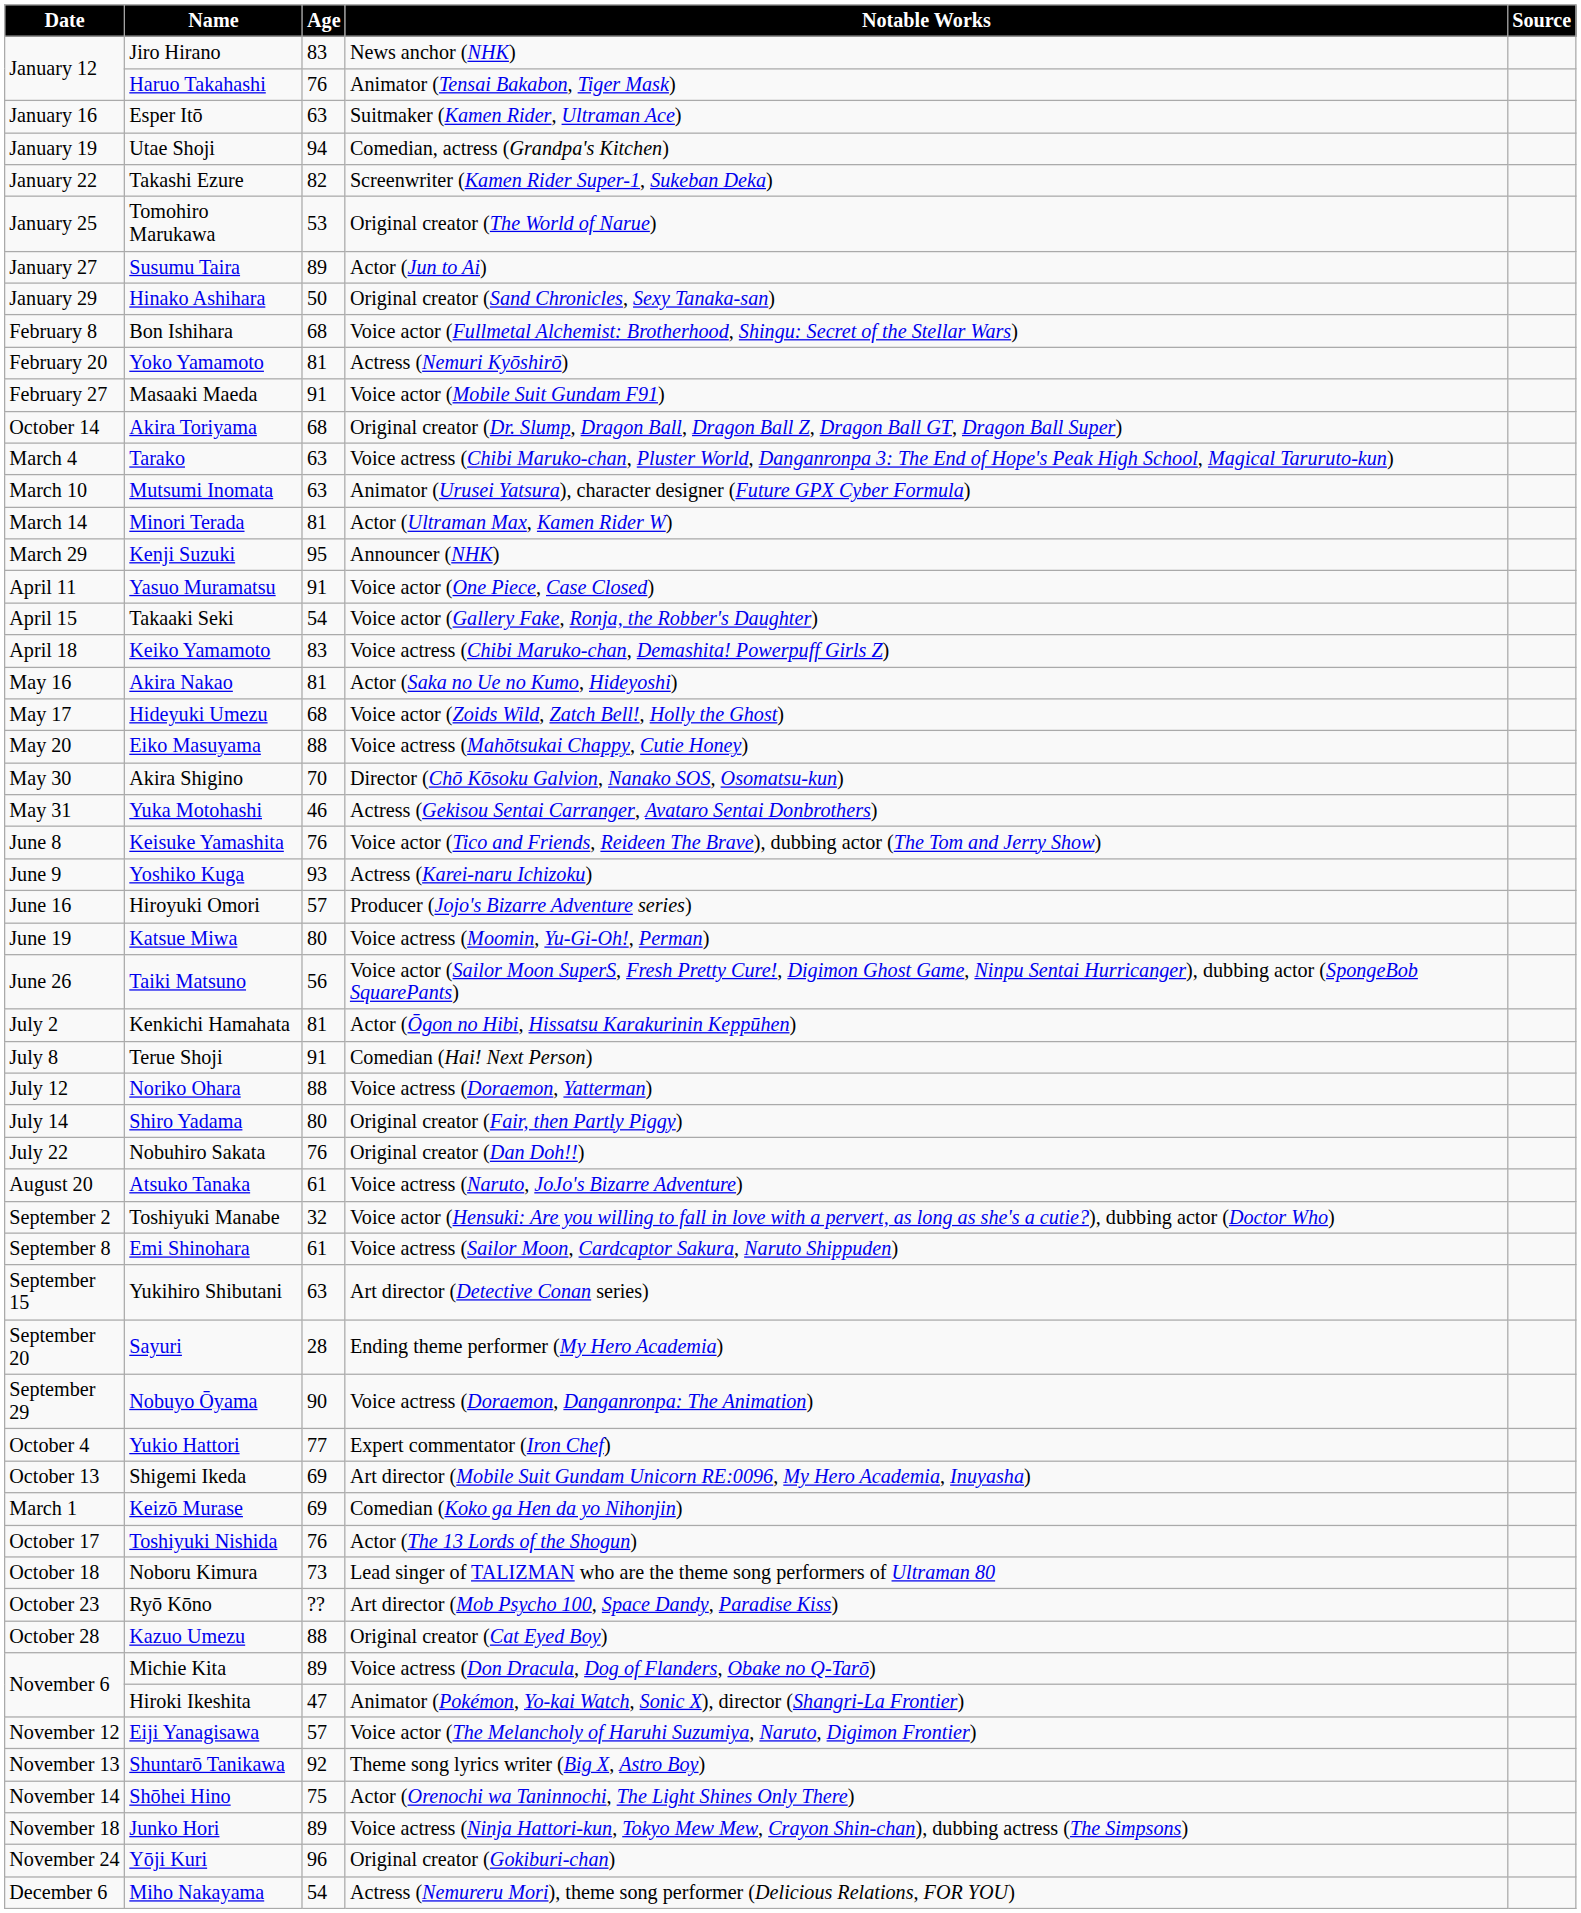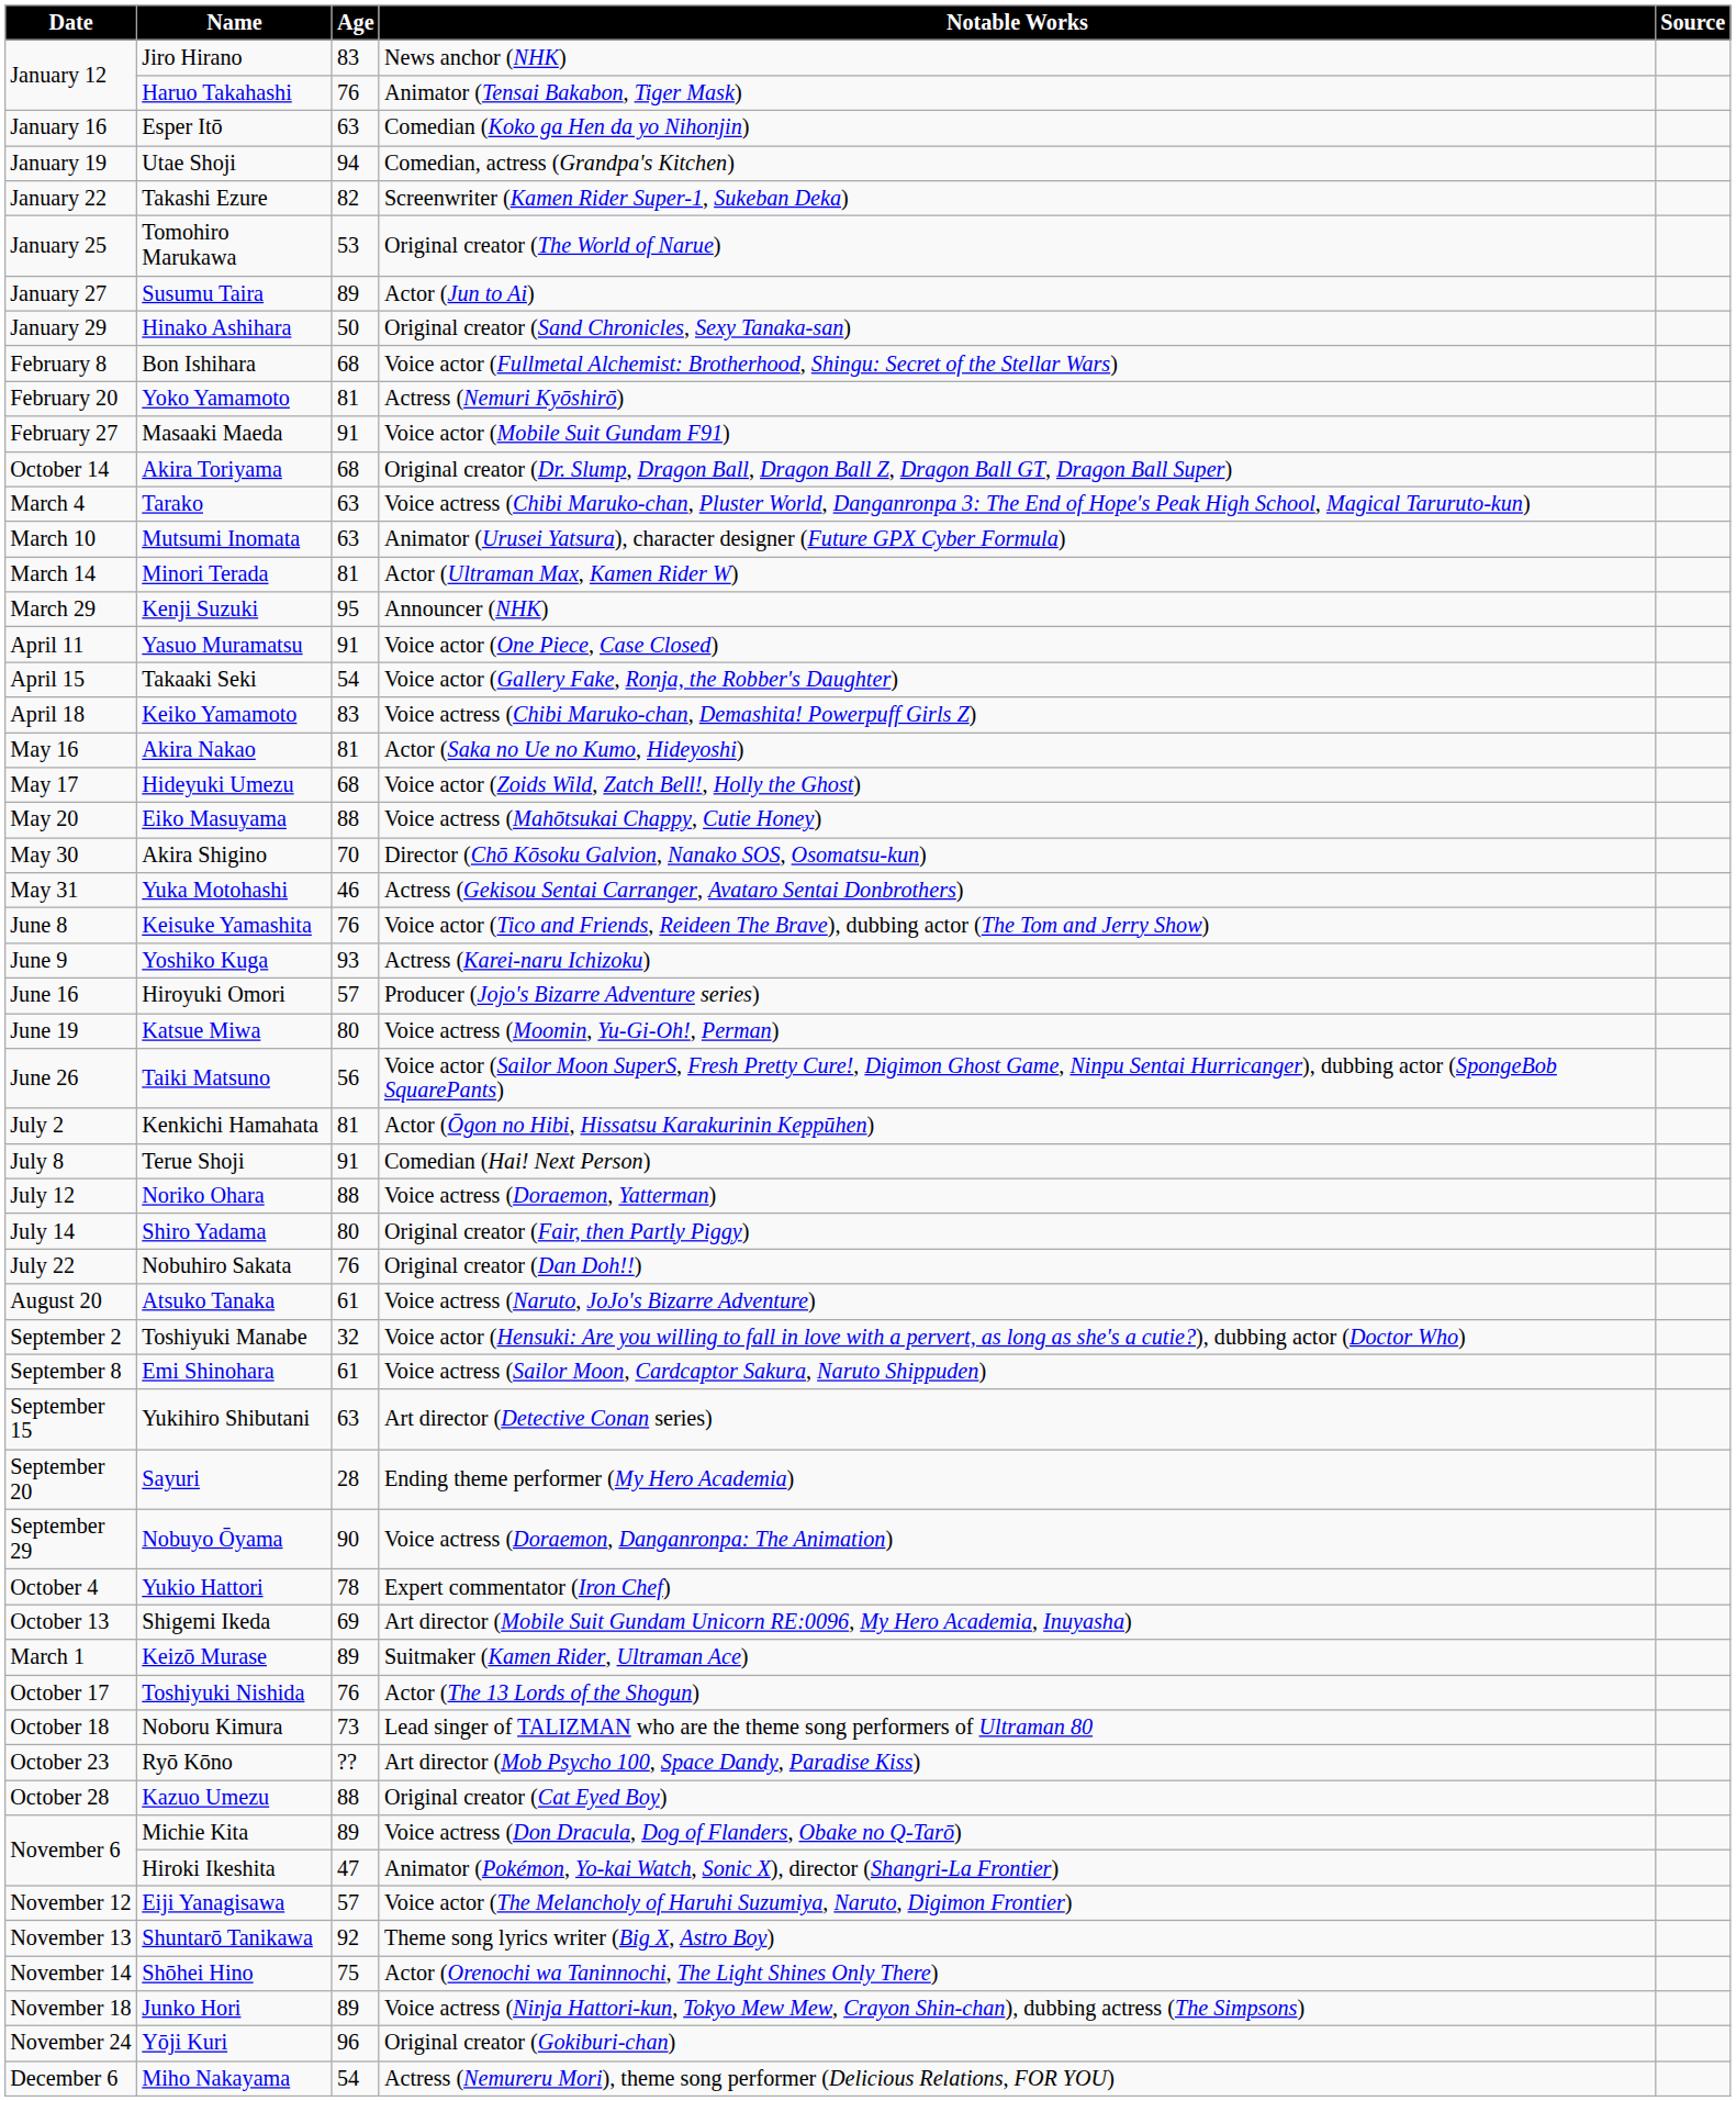 <table class="wikitable" style="background:#silver">
 <tr>
 <th style="background:black; color:white;">Date</th>
 <th style="background:black; color:white;">Name</th>
 <th style="background:black; color:white;">Age</th>
 <th style="background:black; color:white;">Notable Works</th>
 <th style="background:black; color:white;">Source</th>
 </tr>
 <tr>
 <td rowspan=2>January 12</td>
 <td>Jiro Hirano</td>
 <td>83</td>
 <td>News anchor (<em><a href='#'>NHK</a></em>)</td>
 <td></td>
 </tr>
 <tr>
 <td><a href='#'>Haruo Takahashi</a></td>
 <td>76</td>
 <td>Animator (<em><a href='#'>Tensai Bakabon</a></em>, <em><a href='#'>Tiger Mask</a></em>)</td>
 <td></td>
 </tr>
 <tr>
 <td>January 16</td>
 <td>Esper Itō</td>
 <td>63</td>
-<td>Suitmaker (<em><a href='#'>Kamen Rider</a></em>, <em><a href='#'>Ultraman Ace</a></em>)</td>
+<td>Comedian (<em><a href='#'>Koko ga Hen da yo Nihonjin</a></em>)</td>
 <td></td>
 </tr>
 <tr>
 <td>January 19</td>
 <td>Utae Shoji</td>
 <td>94</td>
 <td>Comedian, actress (<em>Grandpa's Kitchen</em>)</td>
 <td></td>
 </tr>
 <tr>
 <td>January 22</td>
 <td>Takashi Ezure</td>
 <td>82</td>
 <td>Screenwriter (<em><a href='#'>Kamen Rider Super-1</a></em>, <em><a href='#'>Sukeban Deka</a></em>)</td>
 <td></td>
 </tr>
 <tr>
 <td>January 25</td>
 <td>Tomohiro Marukawa</td>
 <td>53</td>
 <td>Original creator (<em><a href='#'>The World of Narue</a></em>)</td>
 <td></td>
 </tr>
 <tr>
 <td>January 27</td>
 <td><a href='#'>Susumu Taira</a></td>
 <td>89</td>
 <td>Actor (<em><a href='#'>Jun to Ai</a></em>)</td>
 <td></td>
 </tr>
 <tr>
 <td>January 29</td>
 <td><a href='#'>Hinako Ashihara</a></td>
 <td>50</td>
 <td>Original creator (<em><a href='#'>Sand Chronicles</a></em>, <em><a href='#'>Sexy Tanaka-san</a></em>)</td>
 <td></td>
 </tr>
 <tr>
 <td>February 8</td>
 <td>Bon Ishihara</td>
 <td>68</td>
 <td>Voice actor (<em><a href='#'>Fullmetal Alchemist: Brotherhood</a></em>, <em><a href='#'>Shingu: Secret of the Stellar Wars</a></em>)</td>
 <td></td>
 </tr>
 <tr>
 <td>February 20</td>
 <td><a href='#'>Yoko Yamamoto</a></td>
 <td>81</td>
 <td>Actress (<em><a href='#'>Nemuri Kyōshirō</a></em>)</td>
 <td></td>
 </tr>
 <tr>
 <td>February 27</td>
 <td>Masaaki Maeda</td>
 <td>91</td>
 <td>Voice actor (<em><a href='#'>Mobile Suit Gundam F91</a></em>)</td>
 <td></td>
 </tr>
 <tr>
 <td>October 14</td>
 <td><a href='#'>Akira Toriyama</a></td>
 <td>68</td>
 <td>Original creator (<em><a href='#'>Dr. Slump</a></em>, <em><a href='#'>Dragon Ball</a></em>, <em><a href='#'>Dragon Ball Z</a></em>, <em><a href='#'>Dragon Ball GT</a></em>, <em><a href='#'>Dragon Ball Super</a></em>)</td>
 <td></td>
 </tr>
 <tr>
 <td>March 4</td>
 <td><a href='#'>Tarako</a></td>
 <td>63</td>
 <td>Voice actress (<em><a href='#'>Chibi Maruko-chan</a></em>, <em><a href='#'>Pluster World</a></em>, <em><a href='#'>Danganronpa 3: The End of Hope's Peak High School</a></em>, <em><a href='#'>Magical Taruruto-kun</a></em>)</td>
 <td></td>
 </tr>
 <tr>
 <td>March 10</td>
 <td><a href='#'>Mutsumi Inomata</a></td>
 <td>63</td>
 <td>Animator (<em><a href='#'>Urusei Yatsura</a></em>), character designer (<em><a href='#'>Future GPX Cyber Formula</a></em>)</td>
 <td></td>
 </tr>
 <tr>
 <td>March 14</td>
 <td><a href='#'>Minori Terada</a></td>
 <td>81</td>
 <td>Actor (<em><a href='#'>Ultraman Max</a></em>, <em><a href='#'>Kamen Rider W</a></em>)</td>
 <td></td>
 </tr>
 <tr>
 <td>March 29</td>
 <td><a href='#'>Kenji Suzuki</a></td>
 <td>95</td>
 <td>Announcer (<em><a href='#'>NHK</a></em>)</td>
 <td></td>
 </tr>
 <tr>
 <td>April 11</td>
 <td><a href='#'>Yasuo Muramatsu</a></td>
 <td>91</td>
 <td>Voice actor (<em><a href='#'>One Piece</a></em>, <em><a href='#'>Case Closed</a></em>)</td>
 <td></td>
 </tr>
 <tr>
 <td>April 15</td>
 <td>Takaaki Seki</td>
 <td>54</td>
 <td>Voice actor (<em><a href='#'>Gallery Fake</a></em>, <em><a href='#'>Ronja, the Robber's Daughter</a></em>)</td>
 <td></td>
 </tr>
 <tr>
 <td>April 18</td>
 <td><a href='#'>Keiko Yamamoto</a></td>
 <td>83</td>
 <td>Voice actress (<em><a href='#'>Chibi Maruko-chan</a></em>, <em><a href='#'>Demashita! Powerpuff Girls Z</a></em>)</td>
 <td></td>
 </tr>
 <tr>
 <td>May 16</td>
 <td><a href='#'>Akira Nakao</a></td>
 <td>81</td>
 <td>Actor (<em><a href='#'>Saka no Ue no Kumo</a></em>, <em><a href='#'>Hideyoshi</a></em>)</td>
 <td></td>
 </tr>
 <tr>
 <td>May 17</td>
 <td><a href='#'>Hideyuki Umezu</a></td>
 <td>68</td>
 <td>Voice actor (<em><a href='#'>Zoids Wild</a></em>, <em><a href='#'>Zatch Bell!</a></em>, <em><a href='#'>Holly the Ghost</a></em>)</td>
 <td></td>
 </tr>
 <tr>
 <td>May 20</td>
 <td><a href='#'>Eiko Masuyama</a></td>
 <td>88</td>
 <td>Voice actress (<em><a href='#'>Mahōtsukai Chappy</a></em>, <em><a href='#'>Cutie Honey</a></em>)</td>
 <td></td>
 </tr>
 <tr>
 <td>May 30</td>
 <td>Akira Shigino</td>
 <td>70</td>
 <td>Director (<em><a href='#'>Chō Kōsoku Galvion</a></em>, <em><a href='#'>Nanako SOS</a></em>, <em><a href='#'>Osomatsu-kun</a></em>)</td>
 <td></td>
 </tr>
 <tr>
 <td>May 31</td>
 <td><a href='#'>Yuka Motohashi</a></td>
 <td>46</td>
 <td>Actress (<em><a href='#'>Gekisou Sentai Carranger</a></em>, <em><a href='#'>Avataro Sentai Donbrothers</a></em>)</td>
 <td></td>
 </tr>
 <tr>
 <td>June 8</td>
 <td><a href='#'>Keisuke Yamashita</a></td>
 <td>76</td>
 <td>Voice actor (<em><a href='#'>Tico and Friends</a></em>, <em><a href='#'>Reideen The Brave</a></em>), dubbing actor (<em><a href='#'>The Tom and Jerry Show</a></em>)</td>
 <td></td>
 </tr>
 <tr>
 <td>June 9</td>
 <td><a href='#'>Yoshiko Kuga</a></td>
 <td>93</td>
 <td>Actress (<em><a href='#'>Karei-naru Ichizoku</a></em>)</td>
 <td></td>
 </tr>
 <tr>
 <td>June 16</td>
 <td>Hiroyuki Omori</td>
 <td>57</td>
 <td>Producer (<em><a href='#'>Jojo's Bizarre Adventure</a> series</em>)</td>
 <td></td>
 </tr>
 <tr>
 <td>June 19</td>
 <td><a href='#'>Katsue Miwa</a></td>
 <td>80</td>
 <td>Voice actress (<em><a href='#'>Moomin</a></em>, <em><a href='#'>Yu-Gi-Oh!</a></em>, <em><a href='#'>Perman</a></em>)</td>
 <td></td>
 </tr>
 <tr>
 <td>June 26</td>
 <td><a href='#'>Taiki Matsuno</a></td>
 <td>56</td>
 <td>Voice actor (<em><a href='#'>Sailor Moon SuperS</a></em>, <em><a href='#'>Fresh Pretty Cure!</a></em>, <em><a href='#'>Digimon Ghost Game</a></em>, <em><a href='#'>Ninpu Sentai Hurricanger</a></em>), dubbing actor (<em><a href='#'>SpongeBob SquarePants</a></em>)</td>
 <td></td>
 </tr>
 <tr>
 <td>July 2</td>
 <td>Kenkichi Hamahata</td>
 <td>81</td>
 <td>Actor (<em><a href='#'>Ōgon no Hibi</a></em>, <em><a href='#'>Hissatsu Karakurinin Keppūhen</a></em>)</td>
 <td></td>
 </tr>
 <tr>
 <td>July 8</td>
 <td>Terue Shoji</td>
 <td>91</td>
 <td>Comedian (<em>Hai! Next Person</em>)</td>
 <td></td>
 </tr>
 <tr>
 <td>July 12</td>
 <td><a href='#'>Noriko Ohara</a></td>
 <td>88</td>
 <td>Voice actress (<em><a href='#'>Doraemon</a></em>, <em><a href='#'>Yatterman</a></em>)</td>
 <td></td>
 </tr>
 <tr>
 <td>July 14</td>
 <td><a href='#'>Shiro Yadama</a></td>
 <td>80</td>
 <td>Original creator (<em><a href='#'>Fair, then Partly Piggy</a></em>)</td>
 <td></td>
 </tr>
 <tr>
 <td>July 22</td>
 <td>Nobuhiro Sakata</td>
 <td>76</td>
 <td>Original creator (<em><a href='#'>Dan Doh!!</a></em>)</td>
 <td></td>
 </tr>
 <tr>
 <td>August 20</td>
 <td><a href='#'>Atsuko Tanaka</a></td>
 <td>61</td>
 <td>Voice actress (<em><a href='#'>Naruto</a></em>, <em><a href='#'>JoJo's Bizarre Adventure</a></em>)</td>
 <td></td>
 </tr>
 <tr>
 <td>September 2</td>
 <td>Toshiyuki Manabe</td>
 <td>32</td>
 <td>Voice actor (<em><a href='#'>Hensuki: Are you willing to fall in love with a pervert, as long as she's a cutie?</a></em>), dubbing actor (<em><a href='#'>Doctor Who</a></em>)</td>
 <td></td>
 </tr>
 <tr>
 <td>September 8</td>
 <td><a href='#'>Emi Shinohara</a></td>
 <td>61</td>
 <td>Voice actress (<em><a href='#'>Sailor Moon</a></em>, <em><a href='#'>Cardcaptor Sakura</a></em>, <em><a href='#'>Naruto Shippuden</a></em>)</td>
 <td></td>
 </tr>
 <tr>
 <td>September 15</td>
 <td>Yukihiro Shibutani</td>
 <td>63</td>
 <td>Art director (<em><a href='#'>Detective Conan</a></em> series)</td>
 <td></td>
 </tr>
 <tr>
 <td>September 20</td>
 <td><a href='#'>Sayuri</a></td>
 <td>28</td>
 <td>Ending theme performer (<em><a href='#'>My Hero Academia</a></em>)</td>
 <td></td>
 </tr>
 <tr>
 <td>September 29</td>
 <td><a href='#'>Nobuyo Ōyama</a></td>
 <td>90</td>
 <td>Voice actress (<em><a href='#'>Doraemon</a></em>, <em><a href='#'>Danganronpa: The Animation</a></em>)</td>
 <td></td>
 </tr>
 <tr>
 <td>October 4</td>
 <td><a href='#'>Yukio Hattori</a></td>
-<td>77</td>
+<td>78</td>
 <td>Expert commentator (<em><a href='#'>Iron Chef</a></em>)</td>
 <td></td>
 </tr>
 <tr>
 <td>October 13</td>
 <td>Shigemi Ikeda</td>
 <td>69</td>
 <td>Art director (<em><a href='#'>Mobile Suit Gundam Unicorn RE:0096</a></em>, <em><a href='#'>My Hero Academia</a></em>, <em><a href='#'>Inuyasha</a></em>)</td>
 <td></td>
 </tr>
 <tr>
 <td>March 1</td>
 <td><a href='#'>Keizō Murase</a></td>
-<td>69</td>
-<td>Comedian (<em><a href='#'>Koko ga Hen da yo Nihonjin</a></em>)</td>
+<td>89</td>
+<td>Suitmaker (<em><a href='#'>Kamen Rider</a></em>, <em><a href='#'>Ultraman Ace</a></em>)</td>
 <td></td>
 </tr>
 <tr>
 <td>October 17</td>
 <td><a href='#'>Toshiyuki Nishida</a></td>
 <td>76</td>
 <td>Actor (<em><a href='#'>The 13 Lords of the Shogun</a></em>)</td>
 <td></td>
 </tr>
 <tr>
 <td>October 18</td>
 <td>Noboru Kimura</td>
 <td>73</td>
 <td>Lead singer of <a href='#'>TALIZMAN</a> who are the theme song performers of <em><a href='#'>Ultraman 80</a></em></td>
 <td></td>
 </tr>
 <tr>
 <td>October 23</td>
 <td>Ryō Kōno</td>
 <td>??</td>
 <td>Art director (<em><a href='#'>Mob Psycho 100</a></em>, <em><a href='#'>Space Dandy</a></em>, <em><a href='#'>Paradise Kiss</a></em>)</td>
 <td></td>
 </tr>
 <tr>
 <td>October 28</td>
 <td><a href='#'>Kazuo Umezu</a></td>
 <td>88</td>
 <td>Original creator (<em><a href='#'>Cat Eyed Boy</a></em>)</td>
 <td></td>
 </tr>
 <tr>
 <td rowspan=2>November 6</td>
 <td>Michie Kita</td>
 <td>89</td>
 <td>Voice actress (<em><a href='#'>Don Dracula</a></em>, <em><a href='#'>Dog of Flanders</a></em>, <em><a href='#'>Obake no Q-Tarō</a></em>)</td>
 <td></td>
 </tr>
 <tr>
 <td>Hiroki Ikeshita</td>
 <td>47</td>
 <td>Animator (<em><a href='#'>Pokémon</a></em>, <em><a href='#'>Yo-kai Watch</a></em>, <em><a href='#'>Sonic X</a></em>), director (<em><a href='#'>Shangri-La Frontier</a></em>)</td>
 <td></td>
 </tr>
 <tr>
 <td>November 12</td>
 <td><a href='#'>Eiji Yanagisawa</a></td>
 <td>57</td>
 <td>Voice actor (<em><a href='#'>The Melancholy of Haruhi Suzumiya</a></em>, <em><a href='#'>Naruto</a></em>, <em><a href='#'>Digimon Frontier</a></em>)</td>
 <td></td>
 </tr>
 <tr>
 <td>November 13</td>
 <td><a href='#'>Shuntarō Tanikawa</a></td>
 <td>92</td>
 <td>Theme song lyrics writer (<em><a href='#'>Big X</a></em>, <em><a href='#'>Astro Boy</a></em>)</td>
 <td></td>
 </tr>
 <tr>
 <td>November 14</td>
 <td><a href='#'>Shōhei Hino</a></td>
 <td>75</td>
 <td>Actor (<em><a href='#'>Orenochi wa Taninnochi</a></em>, <em><a href='#'>The Light Shines Only There</a></em>)</td>
 <td></td>
 </tr>
 <tr>
 <td>November 18</td>
 <td><a href='#'>Junko Hori</a></td>
 <td>89</td>
 <td>Voice actress (<em><a href='#'>Ninja Hattori-kun</a></em>, <em><a href='#'>Tokyo Mew Mew</a></em>, <em><a href='#'>Crayon Shin-chan</a></em>), dubbing actress (<em><a href='#'>The Simpsons</a></em>)</td>
 <td></td>
 </tr>
 <tr>
 <td>November 24</td>
 <td><a href='#'>Yōji Kuri</a></td>
 <td>96</td>
 <td>Original creator (<em><a href='#'>Gokiburi-chan</a></em>)</td>
 <td></td>
 </tr>
 <tr>
 <td>December 6</td>
 <td><a href='#'>Miho Nakayama</a></td>
 <td>54</td>
 <td>Actress (<em><a href='#'>Nemureru Mori</a></em>), theme song performer (<em>Delicious Relations</em>, <em>FOR YOU</em>)</td>
 <td></td>
 </tr>
 </table>
